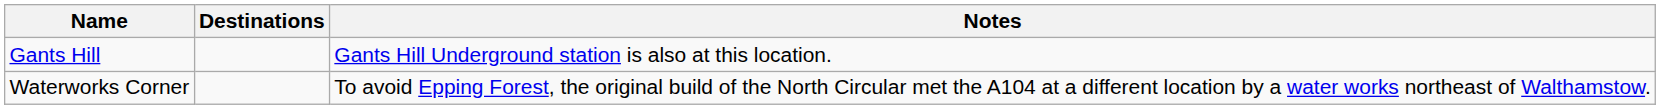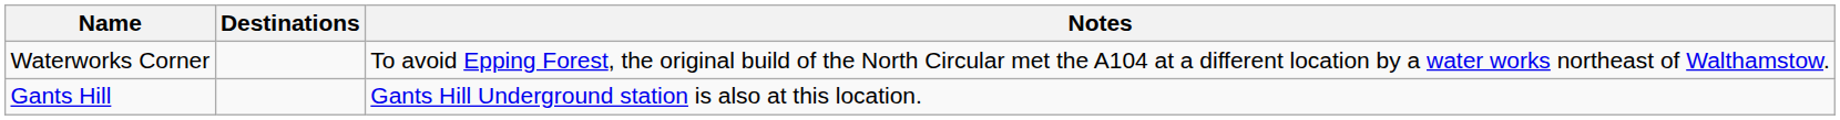 <table class=wikitable>
 <tr>
 <th>Name</th>
 <th>Destinations</th>
 <th>Notes</th>
 </tr>
 <tr>
+<td>Waterworks Corner</td>
+<td></td>
+<td>To avoid <a href='#'>Epping Forest</a>, the original build of the North Circular met the A104 at a different location by a <a href='#'>water works</a> northeast of <a href='#'>Walthamstow</a>.</td>
+</tr>
+<tr>
 <td><a href='#'>Gants Hill</a></td>
 <td></td>
 <td><a href='#'>Gants Hill Underground station</a> is also at this location.</td>
 </tr>
-<tr>
-<td>Waterworks Corner</td>
-<td></td>
-<td>To avoid <a href='#'>Epping Forest</a>, the original build of the North Circular met the A104 at a different location by a <a href='#'>water works</a> northeast of <a href='#'>Walthamstow</a>.</td>
-</tr>
 </table>
